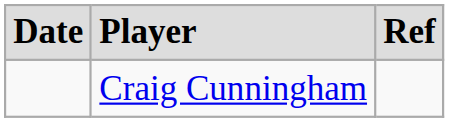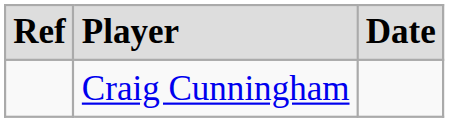 <table class="wikitable">
 <tr style="background:#ddd;">
+<td><strong>Ref</strong></td>
+<td><strong>Player</strong></td>
 <td><strong>Date</strong></td>
-<td><strong>Player</strong></td>
-<td><strong>Ref</strong></td>
 </tr>
 <tr>
 <td></td>
 <td><a href='#'>Craig Cunningham</a></td>
 <td></td>
 </tr>
 </table>
